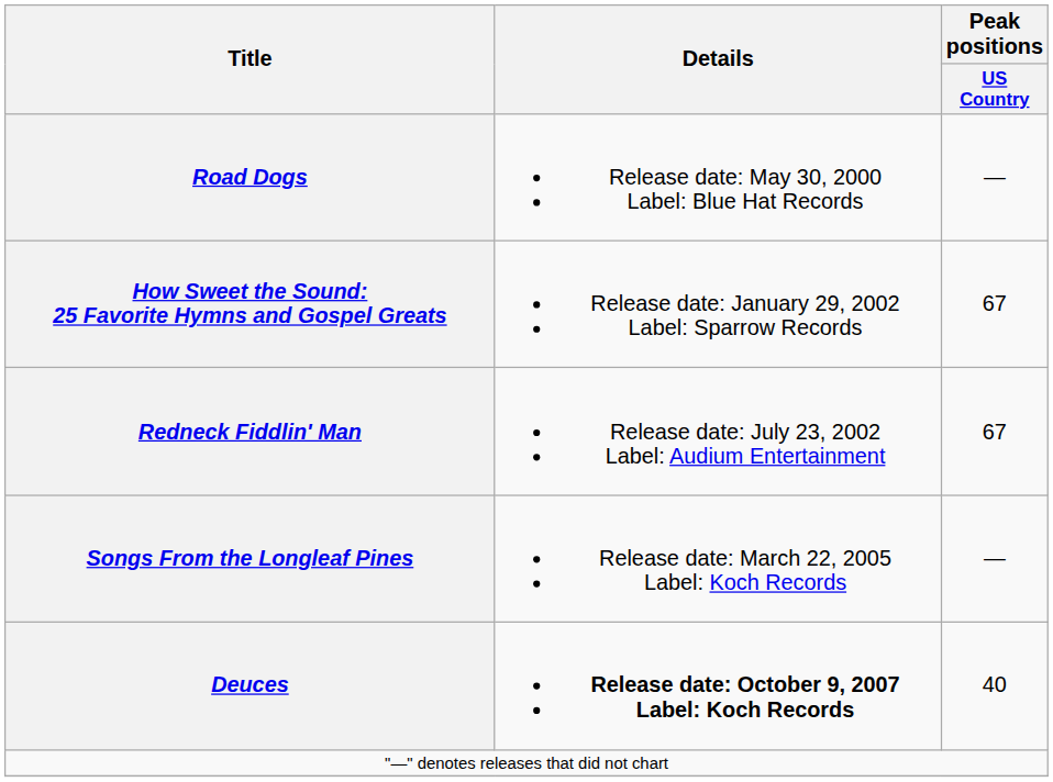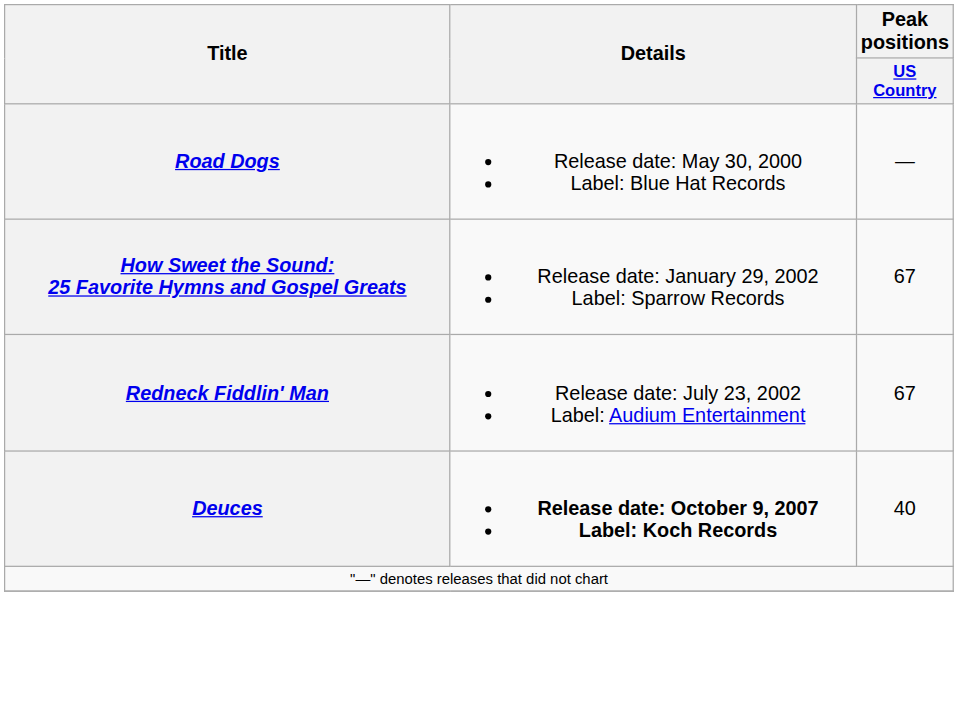 <table class="wikitable plainrowheaders" style="text-align:center;">
 <tr>
 <th rowspan="2" style="width:22em;">Title</th>
 <th rowspan="2" style="width:20em;">Details</th>
 <th>Peak positions</th>
 </tr>
 <tr style="font-size:smaller;">
 <th width="65"><a href='#'>US Country</a></th>
 </tr>
 <tr>
 <th scope="row"><em><a href='#'>Road Dogs</a></em></th>
 <td><br><ul><li>Release date: May 30, 2000</li><li>Label: Blue Hat Records</li></ul></td>
 <td>—</td>
 </tr>
 <tr>
 <th scope="row"><em><a href='#'>How Sweet the Sound:<br>25 Favorite Hymns and Gospel Greats</a></em></th>
 <td><br><ul><li>Release date: January 29, 2002</li><li>Label: Sparrow Records</li></ul></td>
 <td>67</td>
 </tr>
 <tr>
 <th scope="row"><em><a href='#'>Redneck Fiddlin' Man</a></em></th>
 <td><br><ul><li>Release date: July 23, 2002</li><li>Label: <a href='#'>Audium Entertainment</a></li></ul></td>
 <td>67</td>
 </tr>
 <tr>
-<th scope="row"><em><a href='#'>Songs From the Longleaf Pines</a></em></th>
-<td><br><ul><li>Release date: March 22, 2005</li><li>Label: <a href='#'>Koch Records</a></li></ul></td>
-<td>—</td>
-</tr>
-<tr>
 <th scope="row"><em><a href='#'>Deuces</a></em></th>
 <td><strong><br><ul><li>Release date: October 9, 2007</li><li>Label: Koch Records</li></ul></strong></td>
 <td>40</td>
 </tr>
 <tr>
 <td colspan="3" style="font-size:9pt">"—" denotes releases that did not chart</td>
 </tr>
 <tr>
 </tr>
 </table>
